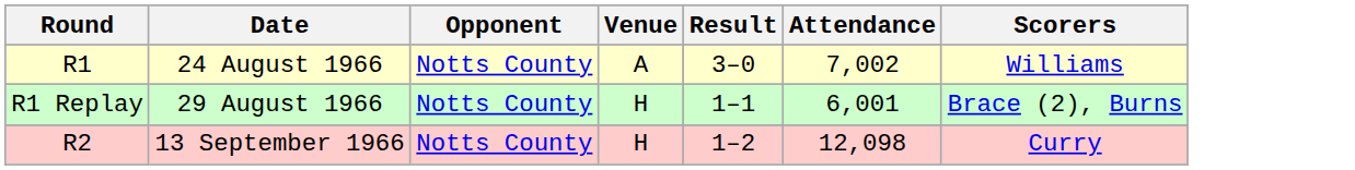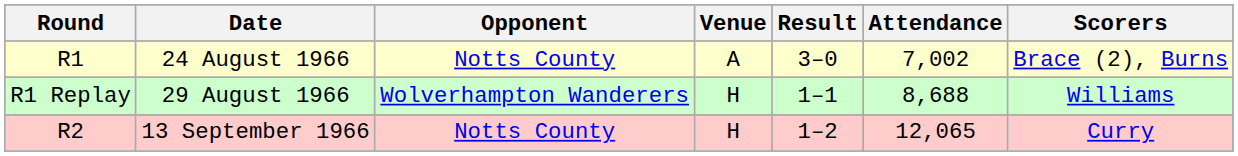 <table class="wikitable" style="font-size:100%; text-align:center">
 <tr>
 <th>Round</th>
 <th>Date</th>
 <th>Opponent</th>
 <th>Venue</th>
 <th>Result</th>
 <th>Attendance</th>
 <th>Scorers</th>
 </tr>
 <tr style="background-color: #FFFFCC;">
 <td>R1</td>
 <td>24 August 1966</td>
 <td><a href='#'>Notts County</a></td>
 <td>A</td>
 <td>3–0</td>
 <td>7,002</td>
-<td><a href='#'>Williams</a></td>
+<td><a href='#'>Brace</a> (2), <a href='#'>Burns</a></td>
 </tr>
 <tr style="background-color: #CCFFCC;">
 <td>R1 Replay</td>
 <td>29 August 1966</td>
-<td><a href='#'>Notts County</a></td>
+<td><a href='#'>Wolverhampton Wanderers</a></td>
 <td>H</td>
 <td>1–1</td>
-<td>6,001</td>
-<td><a href='#'>Brace</a> (2), <a href='#'>Burns</a></td>
+<td>8,688</td>
+<td><a href='#'>Williams</a></td>
 </tr>
 <tr style="background-color: #FFCCCC;">
 <td>R2</td>
 <td>13 September 1966</td>
 <td><a href='#'>Notts County</a></td>
 <td>H</td>
 <td>1–2</td>
-<td>12,098</td>
+<td>12,065</td>
 <td><a href='#'>Curry</a></td>
 </tr>
 </table>
